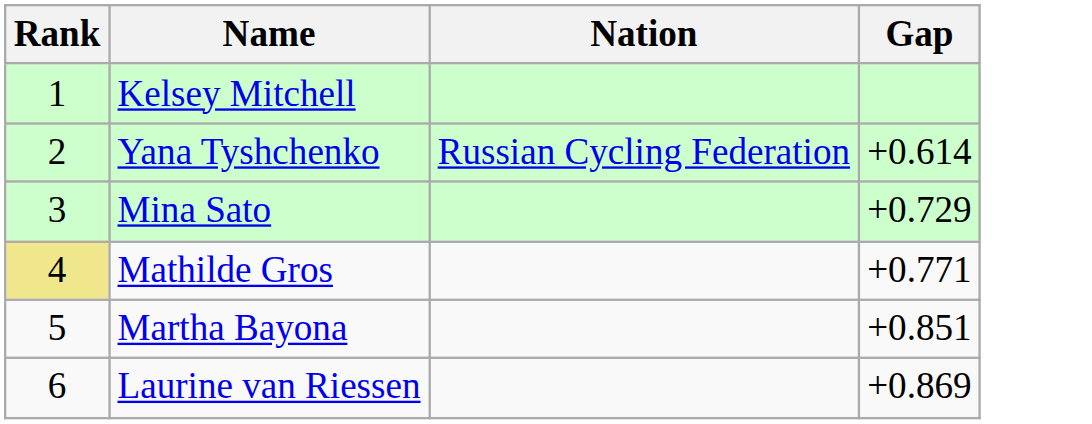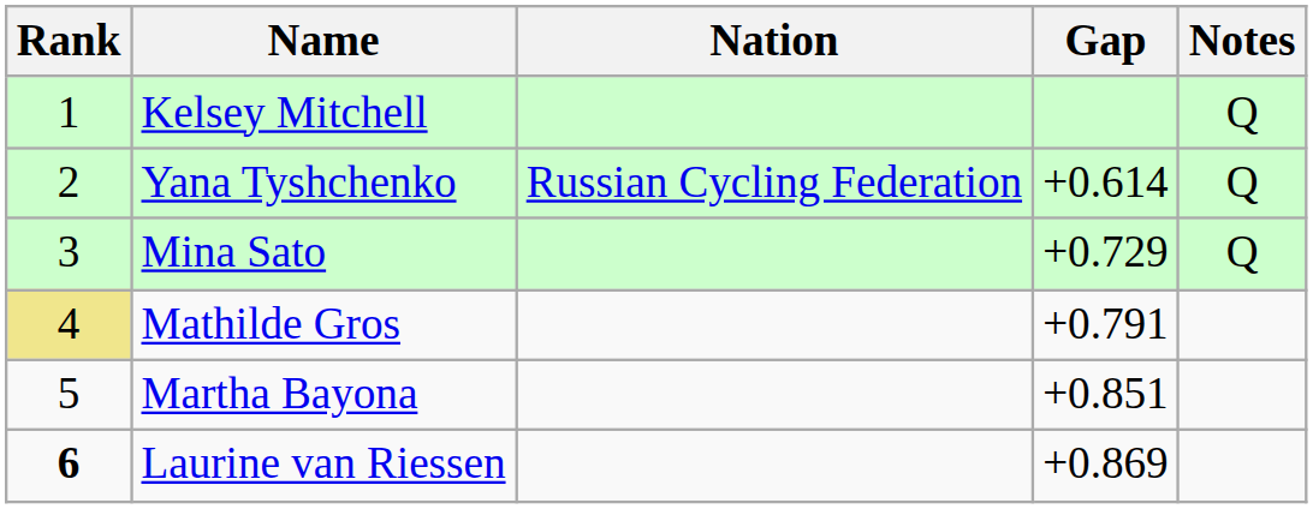 <table class="wikitable sortable" style="text-align:center">
 <tr>
 <th>Rank</th>
 <th>Name</th>
 <th>Nation</th>
 <th>Gap</th>
+<th>Notes</th>
 </tr>
 <tr bgcolor=ccffcc>
 <td>1</td>
 <td align=left><a href='#'>Kelsey Mitchell</a></td>
 <td align=left></td>
 <td></td>
+<td>Q</td>
 </tr>
 <tr bgcolor=ccffcc>
 <td>2</td>
 <td align=left><a href='#'>Yana Tyshchenko</a></td>
 <td align=left><a href='#'>Russian Cycling Federation</a></td>
 <td>+0.614</td>
+<td>Q</td>
 </tr>
 <tr bgcolor=ccffcc>
 <td>3</td>
 <td align=left><a href='#'>Mina Sato</a></td>
 <td align=left></td>
 <td>+0.729</td>
+<td>Q</td>
 </tr>
 <tr>
 <td style="background: khaki;">4</td>
 <td align=left><a href='#'>Mathilde Gros</a></td>
 <td align=left></td>
-<td>+0.771</td>
+<td>+0.791</td>
+<td></td>
 </tr>
 <tr>
 <td>5</td>
 <td align=left><a href='#'>Martha Bayona</a></td>
 <td align=left></td>
 <td>+0.851</td>
+<td></td>
 </tr>
 <tr>
-<td>6</td>
+<td><strong>6</strong></td>
 <td align=left><a href='#'>Laurine van Riessen</a></td>
 <td align=left></td>
 <td>+0.869</td>
+<td></td>
 </tr>
 </table>
